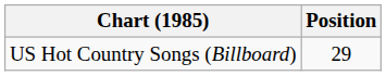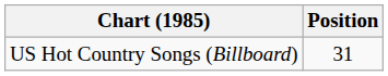 <table class="wikitable">
 <tr>
 <th>Chart (1985)</th>
 <th>Position</th>
 </tr>
 <tr>
 <td>US Hot Country Songs (<em>Billboard</em>)</td>
-<td align="center">29</td>
+<td align="center">31</td>
 </tr>
 </table>
